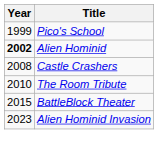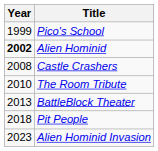 <table class="wikitable">
 <tr>
 <th>Year</th>
 <th>Title</th>
 </tr>
 <tr>
 <td>1999</td>
 <td><em><a href='#'>Pico's School</a></em></td>
 </tr>
 <tr>
 <td><strong>2002</strong></td>
 <td><em><a href='#'>Alien Hominid</a></em></td>
 </tr>
 <tr>
 <td>2008</td>
 <td><em><a href='#'>Castle Crashers</a></em></td>
 </tr>
 <tr>
 <td>2010</td>
 <td><em><a href='#'>The Room Tribute</a></em></td>
 </tr>
 <tr>
-<td>2015</td>
+<td>2013</td>
 <td><em><a href='#'>BattleBlock Theater</a></em></td>
+</tr>
+<tr>
+<td>2018</td>
+<td><em><a href='#'>Pit People</a></em></td>
 </tr>
 <tr>
 <td>2023</td>
 <td><em><a href='#'>Alien Hominid Invasion</a></em></td>
 </tr>
 </table>
